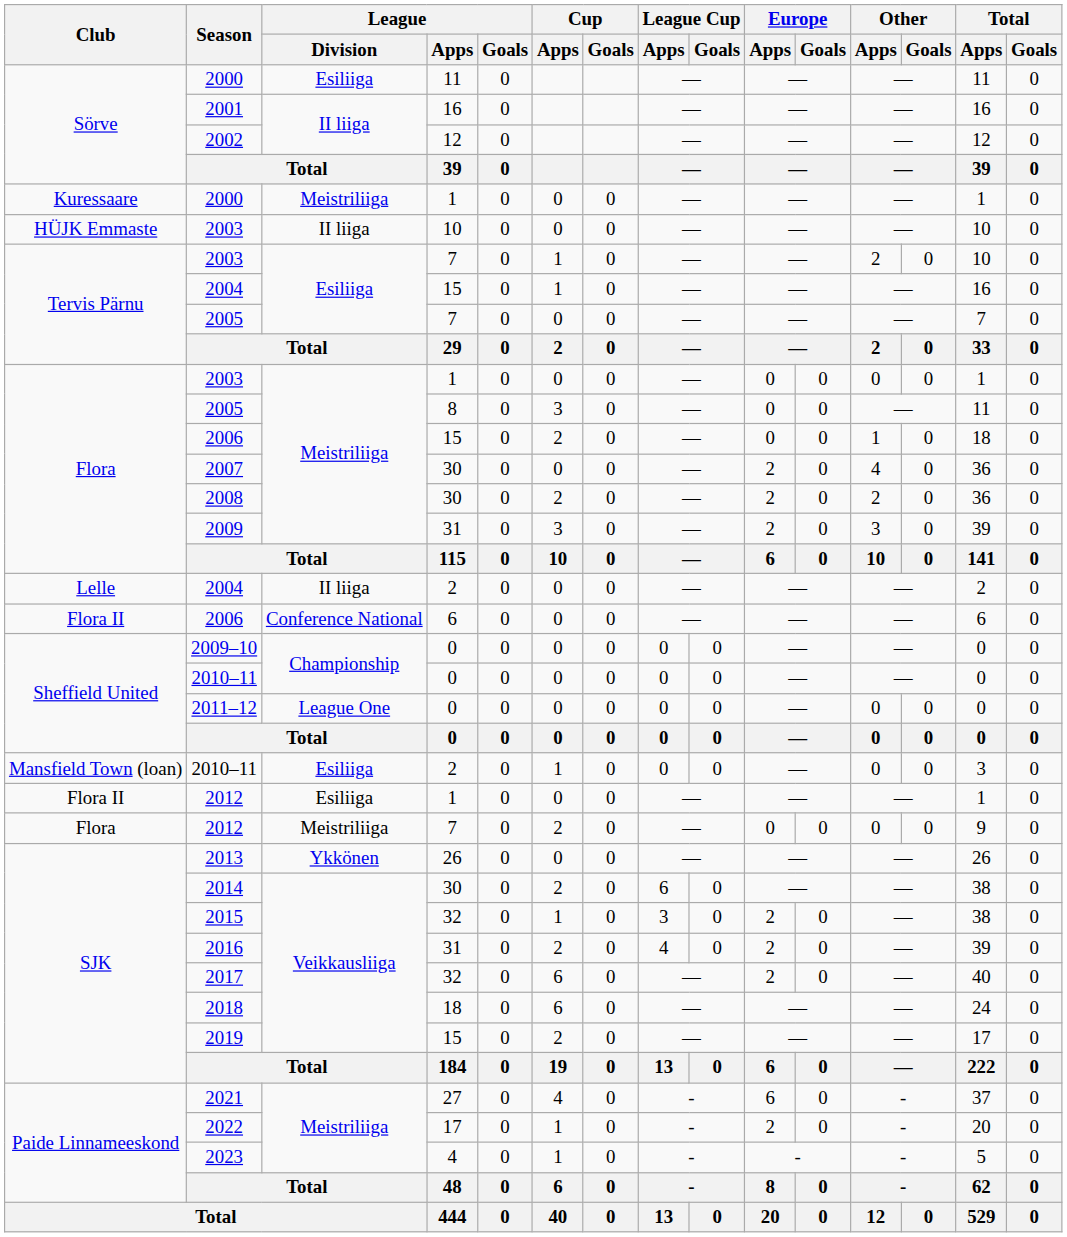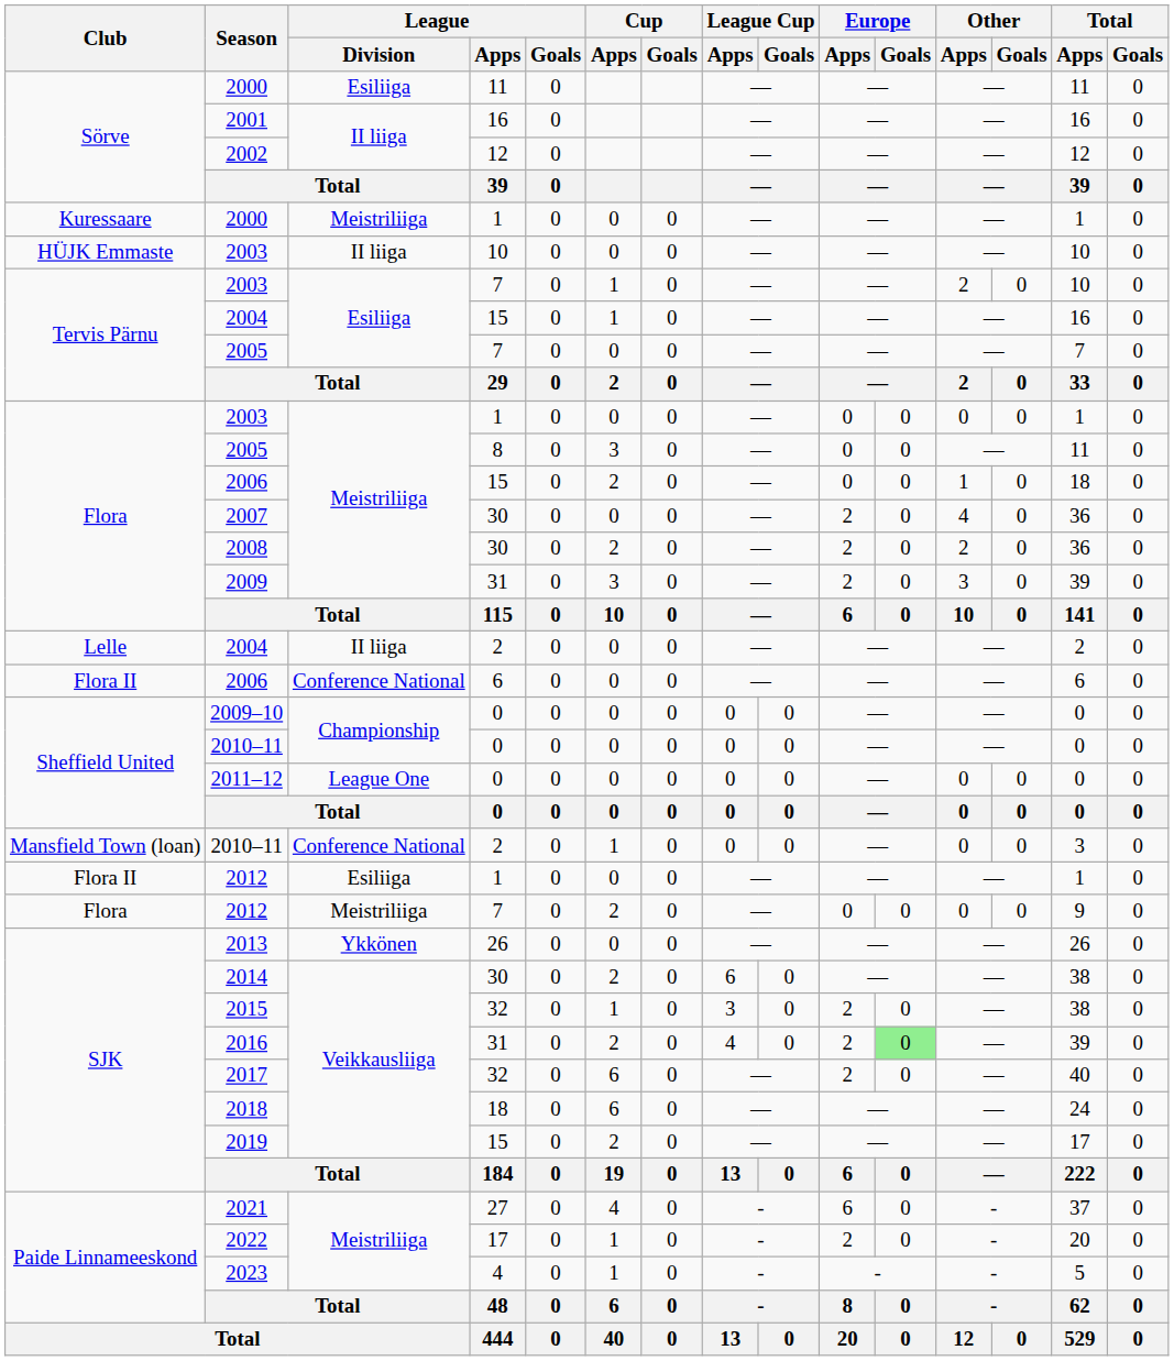 <table class=wikitable style="text-align: center;">
 <tr>
 <th rowspan=2>Club</th>
 <th rowspan=2>Season</th>
 <th colspan=3>League</th>
 <th colspan=2>Cup</th>
 <th colspan=2>League Cup</th>
 <th colspan=2><a href='#'>Europe</a></th>
 <th colspan=2>Other</th>
 <th colspan=2>Total</th>
 </tr>
 <tr>
 <th>Division</th>
 <th>Apps</th>
 <th>Goals</th>
 <th>Apps</th>
 <th>Goals</th>
 <th>Apps</th>
 <th>Goals</th>
 <th>Apps</th>
 <th>Goals</th>
 <th>Apps</th>
 <th>Goals</th>
 <th>Apps</th>
 <th>Goals</th>
 </tr>
 <tr>
 <td rowspan=4><a href='#'>Sörve</a></td>
 <td><a href='#'>2000</a></td>
 <td><a href='#'>Esiliiga</a></td>
 <td>11</td>
 <td>0</td>
 <td></td>
 <td></td>
 <td colspan=2>—</td>
 <td colspan=2>—</td>
 <td colspan=2>—</td>
 <td>11</td>
 <td>0</td>
 </tr>
 <tr>
 <td><a href='#'>2001</a></td>
 <td rowspan=2><a href='#'>II liiga</a></td>
 <td>16</td>
 <td>0</td>
 <td></td>
 <td></td>
 <td colspan=2>—</td>
 <td colspan=2>—</td>
 <td colspan=2>—</td>
 <td>16</td>
 <td>0</td>
 </tr>
 <tr>
 <td><a href='#'>2002</a></td>
 <td>12</td>
 <td>0</td>
 <td></td>
 <td></td>
 <td colspan=2>—</td>
 <td colspan=2>—</td>
 <td colspan=2>—</td>
 <td>12</td>
 <td>0</td>
 </tr>
 <tr>
 <th colspan=2>Total</th>
 <th>39</th>
 <th>0</th>
 <th></th>
 <th></th>
 <th colspan=2>—</th>
 <th colspan=2>—</th>
 <th colspan=2>—</th>
 <th>39</th>
 <th>0</th>
 </tr>
 <tr>
 <td><a href='#'>Kuressaare</a></td>
 <td><a href='#'>2000</a></td>
 <td><a href='#'>Meistriliiga</a></td>
 <td>1</td>
 <td>0</td>
 <td>0</td>
 <td>0</td>
 <td colspan=2>—</td>
 <td colspan=2>—</td>
 <td colspan=2>—</td>
 <td>1</td>
 <td>0</td>
 </tr>
 <tr>
 <td><a href='#'>HÜJK Emmaste</a></td>
 <td><a href='#'>2003</a></td>
 <td>II liiga</td>
 <td>10</td>
 <td>0</td>
 <td>0</td>
 <td>0</td>
 <td colspan=2>—</td>
 <td colspan=2>—</td>
 <td colspan=2>—</td>
 <td>10</td>
 <td>0</td>
 </tr>
 <tr>
 <td rowspan=4><a href='#'>Tervis Pärnu</a></td>
 <td><a href='#'>2003</a></td>
 <td rowspan=3><a href='#'>Esiliiga</a></td>
 <td>7</td>
 <td>0</td>
 <td>1</td>
 <td>0</td>
 <td colspan=2>—</td>
 <td colspan=2>—</td>
 <td>2</td>
 <td>0</td>
 <td>10</td>
 <td>0</td>
 </tr>
 <tr>
 <td><a href='#'>2004</a></td>
 <td>15</td>
 <td>0</td>
 <td>1</td>
 <td>0</td>
 <td colspan=2>—</td>
 <td colspan=2>—</td>
 <td colspan=2>—</td>
 <td>16</td>
 <td>0</td>
 </tr>
 <tr>
 <td><a href='#'>2005</a></td>
 <td>7</td>
 <td>0</td>
 <td>0</td>
 <td>0</td>
 <td colspan=2>—</td>
 <td colspan=2>—</td>
 <td colspan=2>—</td>
 <td>7</td>
 <td>0</td>
 </tr>
 <tr>
 <th colspan=2>Total</th>
 <th>29</th>
 <th>0</th>
 <th>2</th>
 <th>0</th>
 <th colspan=2>—</th>
 <th colspan=2>—</th>
 <th>2</th>
 <th>0</th>
 <th>33</th>
 <th>0</th>
 </tr>
 <tr>
 <td rowspan=7><a href='#'>Flora</a></td>
 <td><a href='#'>2003</a></td>
 <td rowspan=6><a href='#'>Meistriliiga</a></td>
 <td>1</td>
 <td>0</td>
 <td>0</td>
 <td>0</td>
 <td colspan=2>—</td>
 <td>0</td>
 <td>0</td>
 <td>0</td>
 <td>0</td>
 <td>1</td>
 <td>0</td>
 </tr>
 <tr>
 <td><a href='#'>2005</a></td>
 <td>8</td>
 <td>0</td>
 <td>3</td>
 <td>0</td>
 <td colspan=2>—</td>
 <td>0</td>
 <td>0</td>
 <td colspan=2>—</td>
 <td>11</td>
 <td>0</td>
 </tr>
 <tr>
 <td><a href='#'>2006</a></td>
 <td>15</td>
 <td>0</td>
 <td>2</td>
 <td>0</td>
 <td colspan=2>—</td>
 <td>0</td>
 <td>0</td>
 <td>1</td>
 <td>0</td>
 <td>18</td>
 <td>0</td>
 </tr>
 <tr>
 <td><a href='#'>2007</a></td>
 <td>30</td>
 <td>0</td>
 <td>0</td>
 <td>0</td>
 <td colspan=2>—</td>
 <td>2</td>
 <td>0</td>
 <td>4</td>
 <td>0</td>
 <td>36</td>
 <td>0</td>
 </tr>
 <tr>
 <td><a href='#'>2008</a></td>
 <td>30</td>
 <td>0</td>
 <td>2</td>
 <td>0</td>
 <td colspan=2>—</td>
 <td>2</td>
 <td>0</td>
 <td>2</td>
 <td>0</td>
 <td>36</td>
 <td>0</td>
 </tr>
 <tr>
 <td><a href='#'>2009</a></td>
 <td>31</td>
 <td>0</td>
 <td>3</td>
 <td>0</td>
 <td colspan=2>—</td>
 <td>2</td>
 <td>0</td>
 <td>3</td>
 <td>0</td>
 <td>39</td>
 <td>0</td>
 </tr>
 <tr>
 <th colspan=2>Total</th>
 <th>115</th>
 <th>0</th>
 <th>10</th>
 <th>0</th>
 <th colspan=2>—</th>
 <th>6</th>
 <th>0</th>
 <th>10</th>
 <th>0</th>
 <th>141</th>
 <th>0</th>
 </tr>
 <tr>
 <td><a href='#'>Lelle</a></td>
 <td><a href='#'>2004</a></td>
 <td>II liiga</td>
 <td>2</td>
 <td>0</td>
 <td>0</td>
 <td>0</td>
 <td colspan=2>—</td>
 <td colspan=2>—</td>
 <td colspan=2>—</td>
 <td>2</td>
 <td>0</td>
 </tr>
 <tr>
 <td><a href='#'>Flora II</a></td>
 <td><a href='#'>2006</a></td>
 <td><a href='#'>Conference National</a></td>
 <td>6</td>
 <td>0</td>
 <td>0</td>
 <td>0</td>
 <td colspan=2>—</td>
 <td colspan=2>—</td>
 <td colspan=2>—</td>
 <td>6</td>
 <td>0</td>
 </tr>
 <tr>
 <td rowspan=4><a href='#'>Sheffield United</a></td>
 <td><a href='#'>2009–10</a></td>
 <td rowspan=2><a href='#'>Championship</a></td>
 <td>0</td>
 <td>0</td>
 <td>0</td>
 <td>0</td>
 <td>0</td>
 <td>0</td>
 <td colspan=2>—</td>
 <td colspan=2>—</td>
 <td>0</td>
 <td>0</td>
 </tr>
 <tr>
 <td><a href='#'>2010–11</a></td>
 <td>0</td>
 <td>0</td>
 <td>0</td>
 <td>0</td>
 <td>0</td>
 <td>0</td>
 <td colspan=2>—</td>
 <td colspan=2>—</td>
 <td>0</td>
 <td>0</td>
 </tr>
 <tr>
 <td><a href='#'>2011–12</a></td>
 <td><a href='#'>League One</a></td>
 <td>0</td>
 <td>0</td>
 <td>0</td>
 <td>0</td>
 <td>0</td>
 <td>0</td>
 <td colspan=2>—</td>
 <td>0</td>
 <td>0</td>
 <td>0</td>
 <td>0</td>
 </tr>
 <tr>
 <th colspan=2>Total</th>
 <th>0</th>
 <th>0</th>
 <th>0</th>
 <th>0</th>
 <th>0</th>
 <th>0</th>
 <th colspan=2>—</th>
 <th>0</th>
 <th>0</th>
 <th>0</th>
 <th>0</th>
 </tr>
 <tr>
 <td><a href='#'>Mansfield Town</a> (loan)</td>
 <td>2010–11</td>
-<td><a href='#'>Esiliiga</a></td>
+<td><a href='#'>Conference National</a></td>
 <td>2</td>
 <td>0</td>
 <td>1</td>
 <td>0</td>
 <td>0</td>
 <td>0</td>
 <td colspan=2>—</td>
 <td>0</td>
 <td>0</td>
 <td>3</td>
 <td>0</td>
 </tr>
 <tr>
 <td>Flora II</td>
 <td><a href='#'>2012</a></td>
 <td>Esiliiga</td>
 <td>1</td>
 <td>0</td>
 <td>0</td>
 <td>0</td>
 <td colspan=2>—</td>
 <td colspan=2>—</td>
 <td colspan=2>—</td>
 <td>1</td>
 <td>0</td>
 </tr>
 <tr>
 <td>Flora</td>
 <td><a href='#'>2012</a></td>
 <td>Meistriliiga</td>
 <td>7</td>
 <td>0</td>
 <td>2</td>
 <td>0</td>
 <td colspan=2>—</td>
 <td>0</td>
 <td>0</td>
 <td>0</td>
 <td>0</td>
 <td>9</td>
 <td>0</td>
 </tr>
 <tr>
 <td rowspan=8><a href='#'>SJK</a></td>
 <td><a href='#'>2013</a></td>
 <td><a href='#'>Ykkönen</a></td>
 <td>26</td>
 <td>0</td>
 <td>0</td>
 <td>0</td>
 <td colspan=2>—</td>
 <td colspan=2>—</td>
 <td colspan=2>—</td>
 <td>26</td>
 <td>0</td>
 </tr>
 <tr>
 <td><a href='#'>2014</a></td>
 <td rowspan=6><a href='#'>Veikkausliiga</a></td>
 <td>30</td>
 <td>0</td>
 <td>2</td>
 <td>0</td>
 <td>6</td>
 <td>0</td>
 <td colspan=2>—</td>
 <td colspan=2>—</td>
 <td>38</td>
 <td>0</td>
 </tr>
 <tr>
 <td><a href='#'>2015</a></td>
 <td>32</td>
 <td>0</td>
 <td>1</td>
 <td>0</td>
 <td>3</td>
 <td>0</td>
 <td>2</td>
 <td>0</td>
 <td colspan=2>—</td>
 <td>38</td>
 <td>0</td>
 </tr>
 <tr>
 <td><a href='#'>2016</a></td>
 <td>31</td>
 <td>0</td>
 <td>2</td>
 <td>0</td>
 <td>4</td>
 <td>0</td>
 <td>2</td>
-<td>0</td>
+<td style="background: lightgreen;">0</td>
 <td colspan=2>—</td>
 <td>39</td>
 <td>0</td>
 </tr>
 <tr>
 <td><a href='#'>2017</a></td>
 <td>32</td>
 <td>0</td>
 <td>6</td>
 <td>0</td>
 <td colspan=2>—</td>
 <td>2</td>
 <td>0</td>
 <td colspan=2>—</td>
 <td>40</td>
 <td>0</td>
 </tr>
 <tr>
 <td><a href='#'>2018</a></td>
 <td>18</td>
 <td>0</td>
 <td>6</td>
 <td>0</td>
 <td colspan=2>—</td>
 <td colspan=2>—</td>
 <td colspan=2>—</td>
 <td>24</td>
 <td>0</td>
 </tr>
 <tr>
 <td><a href='#'>2019</a></td>
 <td>15</td>
 <td>0</td>
 <td>2</td>
 <td>0</td>
 <td colspan=2>—</td>
 <td colspan=2>—</td>
 <td colspan=2>—</td>
 <td>17</td>
 <td>0</td>
 </tr>
 <tr>
 <th colspan=2>Total</th>
 <th>184</th>
 <th>0</th>
 <th>19</th>
 <th>0</th>
 <th>13</th>
 <th>0</th>
 <th>6</th>
 <th>0</th>
 <th colspan=2>—</th>
 <th>222</th>
 <th>0</th>
 </tr>
 <tr>
 <td rowspan=4><a href='#'>Paide Linnameeskond</a></td>
 <td><a href='#'>2021</a></td>
 <td rowspan=3><a href='#'>Meistriliiga</a></td>
 <td>27</td>
 <td>0</td>
 <td>4</td>
 <td>0</td>
 <td colspan=2>-</td>
 <td>6</td>
 <td>0</td>
 <td colspan=2>-</td>
 <td>37</td>
 <td>0</td>
 </tr>
 <tr>
 <td><a href='#'>2022</a></td>
 <td>17</td>
 <td>0</td>
 <td>1</td>
 <td>0</td>
 <td colspan=2>-</td>
 <td>2</td>
 <td>0</td>
 <td colspan=2>-</td>
 <td>20</td>
 <td>0</td>
 </tr>
 <tr>
 <td><a href='#'>2023</a></td>
 <td>4</td>
 <td>0</td>
 <td>1</td>
 <td>0</td>
 <td colspan=2>-</td>
 <td colspan=2>-</td>
 <td colspan=2>-</td>
 <td>5</td>
 <td>0</td>
 </tr>
 <tr>
 <th colspan=2>Total</th>
 <th>48</th>
 <th>0</th>
 <th>6</th>
 <th>0</th>
 <th colspan=2>-</th>
 <th>8</th>
 <th>0</th>
 <th colspan=2>-</th>
 <th>62</th>
 <th>0</th>
 </tr>
 <tr>
 <th colspan=3>Total</th>
 <th>444</th>
 <th>0</th>
 <th>40</th>
 <th>0</th>
 <th>13</th>
 <th>0</th>
 <th>20</th>
 <th>0</th>
 <th>12</th>
 <th>0</th>
 <th>529</th>
 <th>0</th>
 </tr>
 </table>
